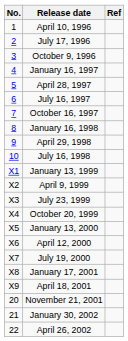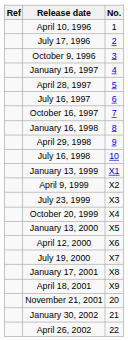 <table class="wikitable" style="float: right; font-size: small; text-align:center;">
 <tr>
+<th>Ref</th>
+<th>Release date</th>
 <th>No.</th>
-<th>Release date</th>
-<th>Ref</th>
 </tr>
 <tr>
+<td></td>
+<td>April 10, 1996</td>
 <td>1</td>
-<td>April 10, 1996</td>
-<td></td>
 </tr>
 <tr>
+<td></td>
+<td>July 17, 1996</td>
 <td><a href='#'>2</a></td>
-<td>July 17, 1996</td>
-<td></td>
 </tr>
 <tr>
+<td></td>
+<td>October 9, 1996</td>
 <td><a href='#'>3</a></td>
-<td>October 9, 1996</td>
-<td></td>
 </tr>
 <tr>
+<td></td>
+<td>January 16, 1997</td>
 <td><a href='#'>4</a></td>
-<td>January 16, 1997</td>
-<td></td>
 </tr>
 <tr>
+<td></td>
+<td>April 28, 1997</td>
 <td><a href='#'>5</a></td>
-<td>April 28, 1997</td>
-<td></td>
 </tr>
 <tr>
+<td></td>
+<td>July 16, 1997</td>
 <td><a href='#'>6</a></td>
-<td>July 16, 1997</td>
-<td></td>
 </tr>
 <tr>
+<td></td>
+<td>October 16, 1997</td>
 <td><a href='#'>7</a></td>
-<td>October 16, 1997</td>
-<td></td>
 </tr>
 <tr>
+<td></td>
+<td>January 16, 1998</td>
 <td><a href='#'>8</a></td>
-<td>January 16, 1998</td>
-<td></td>
 </tr>
 <tr>
+<td></td>
+<td>April 29, 1998</td>
 <td><a href='#'>9</a></td>
-<td>April 29, 1998</td>
-<td></td>
 </tr>
 <tr>
+<td></td>
+<td>July 16, 1998</td>
 <td><a href='#'>10</a></td>
-<td>July 16, 1998</td>
-<td></td>
 </tr>
 <tr>
+<td></td>
+<td>January 13, 1999</td>
 <td><a href='#'>X1</a></td>
-<td>January 13, 1999</td>
-<td></td>
 </tr>
 <tr>
+<td></td>
+<td>April 9, 1999</td>
 <td>X2</td>
-<td>April 9, 1999</td>
-<td></td>
 </tr>
 <tr>
+<td></td>
+<td>July 23, 1999</td>
 <td>X3</td>
-<td>July 23, 1999</td>
-<td></td>
 </tr>
 <tr>
+<td></td>
+<td>October 20, 1999</td>
 <td>X4</td>
-<td>October 20, 1999</td>
-<td></td>
 </tr>
 <tr>
+<td></td>
+<td>January 13, 2000</td>
 <td>X5</td>
-<td>January 13, 2000</td>
-<td></td>
 </tr>
 <tr>
+<td></td>
+<td>April 12, 2000</td>
 <td>X6</td>
-<td>April 12, 2000</td>
-<td></td>
 </tr>
 <tr>
+<td></td>
+<td>July 19, 2000</td>
 <td>X7</td>
-<td>July 19, 2000</td>
-<td></td>
 </tr>
 <tr>
+<td></td>
+<td>January 17, 2001</td>
 <td>X8</td>
-<td>January 17, 2001</td>
-<td></td>
 </tr>
 <tr>
+<td></td>
+<td>April 18, 2001</td>
 <td>X9</td>
-<td>April 18, 2001</td>
-<td></td>
 </tr>
 <tr>
+<td></td>
+<td>November 21, 2001</td>
 <td>20</td>
-<td>November 21, 2001</td>
-<td></td>
 </tr>
 <tr>
+<td></td>
+<td>January 30, 2002</td>
 <td>21</td>
-<td>January 30, 2002</td>
-<td></td>
 </tr>
 <tr>
+<td></td>
+<td>April 26, 2002</td>
 <td>22</td>
-<td>April 26, 2002</td>
-<td></td>
 </tr>
 </table>
